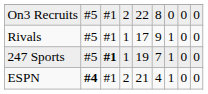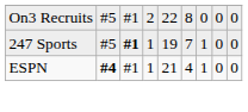 <table class="wikitable">
 <tr>
 </tr>
 <tr style="background:#eeeeee;">
 <td>On3 Recruits </td>
 <td>#5</td>
 <td>#1</td>
 <td>2</td>
 <td>22</td>
 <td>8</td>
 <td>0</td>
-<td>0</td>
-<td>0</td>
-</tr>
-<tr>
-<td>Rivals</td>
-<td>#5</td>
-<td>#1</td>
-<td>1</td>
-<td>17</td>
-<td>9</td>
-<td>1</td>
 <td>0</td>
 <td>0</td>
 </tr>
 <tr style="background:#eeeeee;">
 <td>247 Sports</td>
 <td>#5</td>
 <td><strong>#1</strong></td>
 <td>1</td>
 <td>19</td>
 <td>7</td>
 <td>1</td>
 <td>0</td>
 <td>0</td>
 </tr>
 <tr>
 <td>ESPN</td>
 <td><strong>#4</strong></td>
 <td>#1</td>
-<td>2</td>
+<td>1</td>
 <td>21</td>
 <td>4</td>
 <td>1</td>
 <td>0</td>
 <td>0</td>
 </tr>
 </table>
